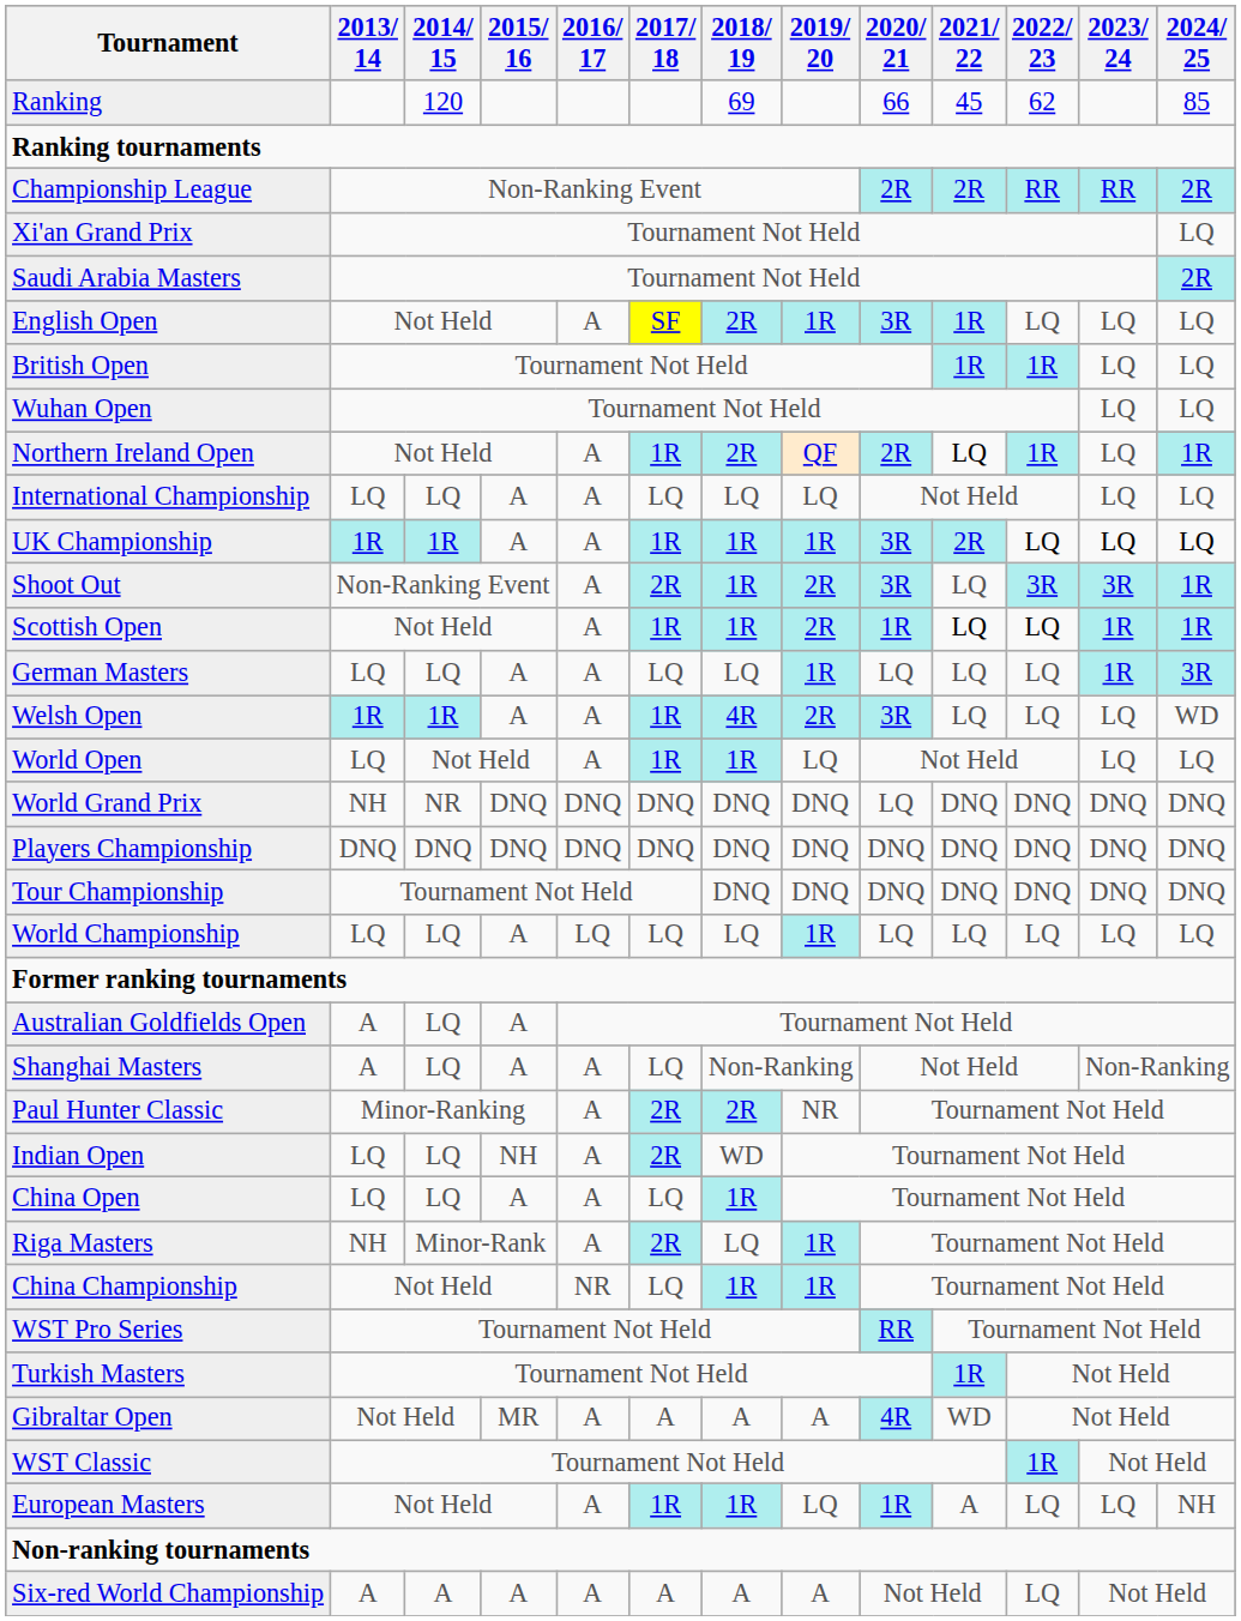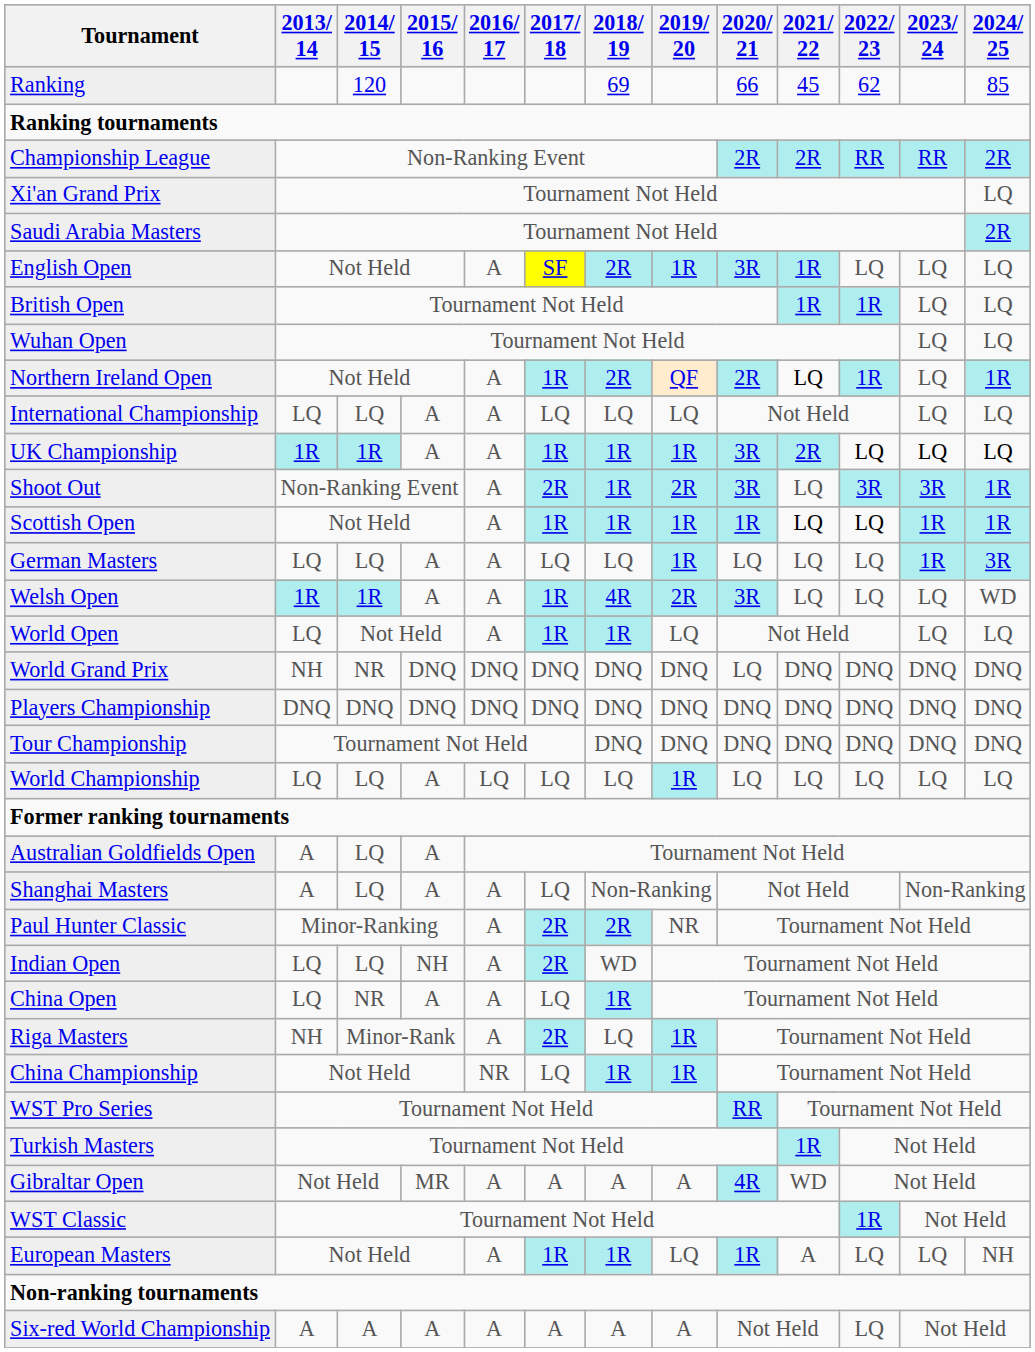 <table class="wikitable" style="font-size:85%;">
 <tr bgcolor="#efefef">
 <th>Tournament</th>
 <th><a href='#'>2013/<br>14</a></th>
 <th><a href='#'>2014/<br>15</a></th>
 <th><a href='#'>2015/<br>16</a></th>
 <th><a href='#'>2016/<br>17</a></th>
 <th><a href='#'>2017/<br>18</a></th>
 <th><a href='#'>2018/<br>19</a></th>
 <th><a href='#'>2019/<br>20</a></th>
 <th><a href='#'>2020/<br>21</a></th>
 <th><a href='#'>2021/<br>22</a></th>
 <th><a href='#'>2022/<br>23</a></th>
 <th><a href='#'>2023/<br>24</a></th>
 <th><a href='#'>2024/<br>25</a></th>
 </tr>
 <tr>
 <td style="background:#EFEFEF;"><a href='#'>Ranking</a></td>
 <td align="center"></td>
 <td align="center"><a href='#'>120</a></td>
 <td align="center"></td>
 <td align="center"></td>
 <td align="center"></td>
 <td align="center"><a href='#'>69</a></td>
 <td align="center"></td>
 <td align="center"><a href='#'>66</a></td>
 <td align="center"><a href='#'>45</a></td>
 <td align="center"><a href='#'>62</a></td>
 <td align="center"></td>
 <td align="center"><a href='#'>85</a></td>
 </tr>
 <tr>
 <td colspan="20"><strong>Ranking tournaments</strong></td>
 </tr>
 <tr>
 <td style="background:#EFEFEF;"><a href='#'>Championship League</a></td>
 <td align="center" colspan="7" style="color:#555555;">Non-Ranking Event</td>
 <td align="center" style="background:#afeeee;"><a href='#'>2R</a></td>
 <td align="center" style="background:#afeeee;"><a href='#'>2R</a></td>
 <td align="center" style="background:#afeeee;"><a href='#'>RR</a></td>
 <td align="center" style="background:#afeeee;"><a href='#'>RR</a></td>
 <td align="center" style="background:#afeeee;"><a href='#'>2R</a></td>
 </tr>
 <tr>
 <td style="background:#EFEFEF;"><a href='#'>Xi'an Grand Prix</a></td>
 <td align="center" colspan="11" style="color:#555555;">Tournament Not Held</td>
 <td align="center" style="color:#555555;">LQ</td>
 </tr>
 <tr>
 <td style="background:#EFEFEF;"><a href='#'>Saudi Arabia Masters</a></td>
 <td align="center" colspan="11" style="color:#555555;">Tournament Not Held</td>
 <td align="center" style="background:#afeeee;"><a href='#'>2R</a></td>
 </tr>
 <tr>
 <td style="background:#EFEFEF;"><a href='#'>English Open</a></td>
 <td align="center" colspan="3" style="color:#555555;">Not Held</td>
 <td align="center" style="color:#555555;">A</td>
 <td align="center" style="background:yellow;"><a href='#'>SF</a></td>
 <td align="center" style="background:#afeeee;"><a href='#'>2R</a></td>
 <td align="center" style="background:#afeeee;"><a href='#'>1R</a></td>
 <td align="center" style="background:#afeeee;"><a href='#'>3R</a></td>
 <td align="center" style="background:#afeeee;"><a href='#'>1R</a></td>
 <td align="center" style="color:#555555;">LQ</td>
 <td align="center" style="color:#555555;">LQ</td>
 <td align="center" style="color:#555555;">LQ</td>
 </tr>
 <tr>
 <td style="background:#EFEFEF;"><a href='#'>British Open</a></td>
 <td align="center" colspan="8" style="color:#555555;">Tournament Not Held</td>
 <td align="center" style="background:#afeeee;"><a href='#'>1R</a></td>
 <td align="center" style="background:#afeeee;"><a href='#'>1R</a></td>
 <td align="center" style="color:#555555;">LQ</td>
 <td align="center" style="color:#555555;">LQ</td>
 </tr>
 <tr>
 <td style="background:#EFEFEF;"><a href='#'>Wuhan Open</a></td>
 <td align="center" colspan="10" style="color:#555555;">Tournament Not Held</td>
 <td align="center" style="color:#555555;">LQ</td>
 <td align="center" style="color:#555555;">LQ</td>
 </tr>
 <tr>
 <td style="background:#EFEFEF;"><a href='#'>Northern Ireland Open</a></td>
 <td align="center" colspan="3" style="color:#555555;">Not Held</td>
 <td align="center" style="color:#555555;">A</td>
 <td align="center" style="background:#afeeee;"><a href='#'>1R</a></td>
 <td align="center" style="background:#afeeee;"><a href='#'>2R</a></td>
 <td align="center" style="background:#ffebcd;"><a href='#'>QF</a></td>
 <td align="center" style="background:#afeeee;"><a href='#'>2R</a></td>
 <td align="center" style="color:#55555;">LQ</td>
 <td align="center" style="background:#afeeee;"><a href='#'>1R</a></td>
 <td align="center" style="color:#555555;">LQ</td>
 <td align="center" style="background:#afeeee;"><a href='#'>1R</a></td>
 </tr>
 <tr>
 <td style="background:#EFEFEF;"><a href='#'>International Championship</a></td>
 <td align="center" style="color:#555555;">LQ</td>
 <td align="center" style="color:#555555;">LQ</td>
 <td align="center" style="color:#555555;">A</td>
 <td align="center" style="color:#555555;">A</td>
 <td align="center" style="color:#555555;">LQ</td>
 <td align="center" style="color:#555555;">LQ</td>
 <td align="center" style="color:#555555;">LQ</td>
 <td align="center" colspan="3" style="color:#555555;">Not Held</td>
 <td align="center" style="color:#555555;">LQ</td>
 <td align="center" style="color:#555555;">LQ</td>
 </tr>
 <tr>
 <td style="background:#EFEFEF;"><a href='#'>UK Championship</a></td>
 <td align="center" style="background:#afeeee;"><a href='#'>1R</a></td>
 <td align="center" style="background:#afeeee;"><a href='#'>1R</a></td>
 <td align="center" style="color:#555555;">A</td>
 <td align="center" style="color:#555555;">A</td>
 <td align="center" style="background:#afeeee;"><a href='#'>1R</a></td>
 <td align="center" style="background:#afeeee;"><a href='#'>1R</a></td>
 <td align="center" style="background:#afeeee;"><a href='#'>1R</a></td>
 <td align="center" style="background:#afeeee;"><a href='#'>3R</a></td>
 <td align="center" style="background:#afeeee;"><a href='#'>2R</a></td>
 <td align="center" style="color:#55555;">LQ</td>
 <td align="center" style="color:#55555;">LQ</td>
 <td align="center" style="color:#55555;">LQ</td>
 </tr>
 <tr>
 <td style="background:#EFEFEF;"><a href='#'>Shoot Out</a></td>
 <td align="center" colspan="3" style="color:#555555;">Non-Ranking Event</td>
 <td align="center" style="color:#555555;">A</td>
 <td align="center" style="background:#afeeee;"><a href='#'>2R</a></td>
 <td align="center" style="background:#afeeee;"><a href='#'>1R</a></td>
 <td align="center" style="background:#afeeee;"><a href='#'>2R</a></td>
 <td align="center" style="background:#afeeee;"><a href='#'>3R</a></td>
 <td align="center" style="color:#555555;">LQ</td>
 <td align="center" style="background:#afeeee;"><a href='#'>3R</a></td>
 <td align="center" style="background:#afeeee;"><a href='#'>3R</a></td>
 <td align="center" style="background:#afeeee;"><a href='#'>1R</a></td>
 </tr>
 <tr>
 <td style="background:#EFEFEF;"><a href='#'>Scottish Open</a></td>
 <td align="center" colspan="3" style="color:#555555;">Not Held</td>
 <td align="center" style="color:#555555;">A</td>
 <td align="center" style="background:#afeeee;"><a href='#'>1R</a></td>
 <td align="center" style="background:#afeeee;"><a href='#'>1R</a></td>
-<td align="center" style="background:#afeeee;"><a href='#'>2R</a></td>
+<td align="center" style="background:#afeeee;"><a href='#'>1R</a></td>
 <td align="center" style="background:#afeeee;"><a href='#'>1R</a></td>
 <td align="center" style="color:#55555;">LQ</td>
 <td align="center" style="color:#55555;">LQ</td>
 <td align="center" style="background:#afeeee;"><a href='#'>1R</a></td>
 <td align="center" style="background:#afeeee;"><a href='#'>1R</a></td>
 </tr>
 <tr>
 <td style="background:#EFEFEF;"><a href='#'>German Masters</a></td>
 <td align="center" style="color:#555555;">LQ</td>
 <td align="center" style="color:#555555;">LQ</td>
 <td align="center" style="color:#555555;">A</td>
 <td align="center" style="color:#555555;">A</td>
 <td align="center" style="color:#555555;">LQ</td>
 <td align="center" style="color:#555555;">LQ</td>
 <td align="center" style="background:#afeeee;"><a href='#'>1R</a></td>
 <td align="center" style="color:#555555;">LQ</td>
 <td align="center" style="color:#555555;">LQ</td>
 <td align="center" style="color:#555555;">LQ</td>
 <td align="center" style="background:#afeeee;"><a href='#'>1R</a></td>
 <td align="center" style="background:#afeeee;"><a href='#'>3R</a></td>
 </tr>
 <tr>
 <td style="background:#EFEFEF;"><a href='#'>Welsh Open</a></td>
 <td align="center" style="background:#afeeee;"><a href='#'>1R</a></td>
 <td align="center" style="background:#afeeee;"><a href='#'>1R</a></td>
 <td align="center" style="color:#555555;">A</td>
 <td align="center" style="color:#555555;">A</td>
 <td align="center" style="background:#afeeee;"><a href='#'>1R</a></td>
 <td align="center" style="background:#afeeee;"><a href='#'>4R</a></td>
 <td align="center" style="background:#afeeee;"><a href='#'>2R</a></td>
 <td align="center" style="background:#afeeee;"><a href='#'>3R</a></td>
 <td align="center" style="color:#555555;">LQ</td>
 <td align="center" style="color:#555555;">LQ</td>
 <td align="center" style="color:#555555;">LQ</td>
 <td align="center" style="color:#555555;">WD</td>
 </tr>
 <tr>
 <td style="background:#EFEFEF;"><a href='#'>World Open</a></td>
 <td align="center" style="color:#555555;">LQ</td>
 <td align="center" colspan="2" style="color:#555555;">Not Held</td>
 <td align="center" style="color:#555555;">A</td>
 <td align="center" style="background:#afeeee;"><a href='#'>1R</a></td>
 <td align="center" style="background:#afeeee;"><a href='#'>1R</a></td>
 <td align="center" style="color:#555555;">LQ</td>
 <td align="center" colspan="3" style="color:#555555;">Not Held</td>
 <td align="center" style="color:#555555;">LQ</td>
 <td align="center" style="color:#555555;">LQ</td>
 </tr>
 <tr>
 <td style="background:#EFEFEF;"><a href='#'>World Grand Prix</a></td>
 <td align="center" style="color:#555555;">NH</td>
 <td align="center" style="color:#555555;">NR</td>
 <td align="center" style="color:#555555;">DNQ</td>
 <td align="center" style="color:#555555;">DNQ</td>
 <td align="center" style="color:#555555;">DNQ</td>
 <td align="center" style="color:#555555;">DNQ</td>
 <td align="center" style="color:#555555;">DNQ</td>
 <td align="center" style="color:#555555;">LQ</td>
 <td align="center" style="color:#555555;">DNQ</td>
 <td align="center" style="color:#555555;">DNQ</td>
 <td align="center" style="color:#555555;">DNQ</td>
 <td align="center" style="color:#555555;">DNQ</td>
 </tr>
 <tr>
 <td style="background:#EFEFEF;"><a href='#'>Players Championship</a></td>
 <td align="center" style="color:#555555;">DNQ</td>
 <td align="center" style="color:#555555;">DNQ</td>
 <td align="center" style="color:#555555;">DNQ</td>
 <td align="center" style="color:#555555;">DNQ</td>
 <td align="center" style="color:#555555;">DNQ</td>
 <td align="center" style="color:#555555;">DNQ</td>
 <td align="center" style="color:#555555;">DNQ</td>
 <td align="center" style="color:#555555;">DNQ</td>
 <td align="center" style="color:#555555;">DNQ</td>
 <td align="center" style="color:#555555;">DNQ</td>
 <td align="center" style="color:#555555;">DNQ</td>
 <td align="center" style="color:#555555;">DNQ</td>
 </tr>
 <tr>
 <td style="background:#EFEFEF;"><a href='#'>Tour Championship</a></td>
 <td align="center" colspan="5" style="color:#555555;">Tournament Not Held</td>
 <td align="center" style="color:#555555;">DNQ</td>
 <td align="center" style="color:#555555;">DNQ</td>
 <td align="center" style="color:#555555;">DNQ</td>
 <td align="center" style="color:#555555;">DNQ</td>
 <td align="center" style="color:#555555;">DNQ</td>
 <td align="center" style="color:#555555;">DNQ</td>
 <td align="center" style="color:#555555;">DNQ</td>
 </tr>
 <tr>
 <td style="background:#EFEFEF;"><a href='#'>World Championship</a></td>
 <td align="center" style="color:#555555;">LQ</td>
 <td align="center" style="color:#555555;">LQ</td>
 <td align="center" style="color:#555555;">A</td>
 <td align="center" style="color:#555555;">LQ</td>
 <td align="center" style="color:#555555;">LQ</td>
 <td align="center" style="color:#555555;">LQ</td>
 <td align="center" style="background:#afeeee;"><a href='#'>1R</a></td>
 <td align="center" style="color:#555555;">LQ</td>
 <td align="center" style="color:#555555;">LQ</td>
 <td align="center" style="color:#555555;">LQ</td>
 <td align="center" style="color:#555555;">LQ</td>
 <td align="center" style="color:#555555;">LQ</td>
 </tr>
 <tr>
 <td colspan="20"><strong>Former ranking tournaments</strong></td>
 </tr>
 <tr>
 <td style="background:#EFEFEF;"><a href='#'>Australian Goldfields Open</a></td>
 <td align="center" style="color:#555555;">A</td>
 <td align="center" style="color:#555555;">LQ</td>
 <td align="center" style="color:#555555;">A</td>
 <td align="center" colspan="20" style="color:#555555;">Tournament Not Held</td>
 </tr>
 <tr>
 <td style="background:#EFEFEF;"><a href='#'>Shanghai Masters</a></td>
 <td align="center" style="color:#555555;">A</td>
 <td align="center" style="color:#555555;">LQ</td>
 <td align="center" style="color:#555555;">A</td>
 <td align="center" style="color:#555555;">A</td>
 <td align="center" style="color:#555555;">LQ</td>
 <td align="center" colspan="2" style="color:#555555;">Non-Ranking</td>
 <td align="center" colspan="3" style="color:#555555;">Not Held</td>
 <td align="center" colspan="2" style="color:#555555;">Non-Ranking</td>
 </tr>
 <tr>
 <td style="background:#EFEFEF;"><a href='#'>Paul Hunter Classic</a></td>
 <td align="center" colspan="3" style="color:#555555;">Minor-Ranking</td>
 <td align="center" style="color:#555555;">A</td>
 <td align="center" style="background:#afeeee;"><a href='#'>2R</a></td>
 <td align="center" style="background:#afeeee;"><a href='#'>2R</a></td>
 <td align="center" style="color:#555555;">NR</td>
 <td align="center" colspan="20" style="color:#555555;">Tournament Not Held</td>
 </tr>
 <tr>
 <td style="background:#EFEFEF;"><a href='#'>Indian Open</a></td>
 <td align="center" style="color:#555555;">LQ</td>
 <td align="center" style="color:#555555;">LQ</td>
 <td align="center" style="color:#555555;">NH</td>
 <td align="center" style="color:#555555;">A</td>
 <td align="center" style="background:#afeeee;"><a href='#'>2R</a></td>
 <td align="center" style="color:#555555;">WD</td>
 <td align="center" colspan="20" style="color:#555555;">Tournament Not Held</td>
 </tr>
 <tr>
 <td style="background:#EFEFEF;"><a href='#'>China Open</a></td>
 <td align="center" style="color:#555555;">LQ</td>
-<td align="center" style="color:#555555;">LQ</td>
+<td align="center" style="color:#555555;">NR</td>
 <td align="center" style="color:#555555;">A</td>
 <td align="center" style="color:#555555;">A</td>
 <td align="center" style="color:#555555;">LQ</td>
 <td align="center" style="background:#afeeee;"><a href='#'>1R</a></td>
 <td align="center" colspan="20" style="color:#555555;">Tournament Not Held</td>
 </tr>
 <tr>
 <td style="background:#EFEFEF;"><a href='#'>Riga Masters</a></td>
 <td align="center" style="color:#555555;">NH</td>
 <td align="center" colspan="2" style="color:#555555;">Minor-Rank</td>
 <td align="center" style="color:#555555;">A</td>
 <td align="center" style="background:#afeeee;"><a href='#'>2R</a></td>
 <td align="center" style="color:#555555;">LQ</td>
 <td align="center" style="background:#afeeee;"><a href='#'>1R</a></td>
 <td align="center" colspan="20" style="color:#555555;">Tournament Not Held</td>
 </tr>
 <tr>
 <td style="background:#EFEFEF;"><a href='#'>China Championship</a></td>
 <td align="center" colspan="3" style="color:#555555;">Not Held</td>
 <td align="center" style="color:#555555;">NR</td>
 <td align="center" style="color:#555555;">LQ</td>
 <td align="center" style="background:#afeeee;"><a href='#'>1R</a></td>
 <td align="center" style="background:#afeeee;"><a href='#'>1R</a></td>
 <td align="center" colspan="20" style="color:#555555;">Tournament Not Held</td>
 </tr>
 <tr>
 <td style="background:#EFEFEF;"><a href='#'>WST Pro Series</a></td>
 <td align="center" colspan="7" style="color:#555555;">Tournament Not Held</td>
 <td align="center" style="background:#afeeee;"><a href='#'>RR</a></td>
 <td align="center" colspan="20" style="color:#555555;">Tournament Not Held</td>
 </tr>
 <tr>
 <td style="background:#EFEFEF;"><a href='#'>Turkish Masters</a></td>
 <td align="center" colspan="8" style="color:#555555;">Tournament Not Held</td>
 <td align="center" style="background:#afeeee;"><a href='#'>1R</a></td>
 <td align="center" colspan="3" style="color:#555555;">Not Held</td>
 </tr>
 <tr>
 <td style="background:#EFEFEF;"><a href='#'>Gibraltar Open</a></td>
 <td align="center" colspan="2" style="color:#555555;">Not Held</td>
 <td align="center" style="color:#555555;">MR</td>
 <td align="center" style="color:#555555;">A</td>
 <td align="center" style="color:#555555;">A</td>
 <td align="center" style="color:#555555;">A</td>
 <td align="center" style="color:#555555;">A</td>
 <td align="center" style="background:#afeeee;"><a href='#'>4R</a></td>
 <td align="center" style="color:#555555;">WD</td>
 <td align="center" colspan="3" style="color:#555555;">Not Held</td>
 </tr>
 <tr>
 <td style="background:#EFEFEF;"><a href='#'>WST Classic</a></td>
 <td align="center" colspan="9" style="color:#555555;">Tournament Not Held</td>
 <td align="center" style="background:#afeeee;"><a href='#'>1R</a></td>
 <td align="center" colspan="2" style="color:#555555;">Not Held</td>
 </tr>
 <tr>
 <td style="background:#EFEFEF;"><a href='#'>European Masters</a></td>
 <td align="center" colspan="3" style="color:#555555;">Not Held</td>
 <td align="center" style="color:#555555;">A</td>
 <td align="center" style="background:#afeeee;"><a href='#'>1R</a></td>
 <td align="center" style="background:#afeeee;"><a href='#'>1R</a></td>
 <td align="center" style="color:#555555;">LQ</td>
 <td align="center" style="background:#afeeee;"><a href='#'>1R</a></td>
 <td align="center" style="color:#555555;">A</td>
 <td align="center" style="color:#555555;">LQ</td>
 <td align="center" style="color:#555555;">LQ</td>
 <td align="center" style="color:#555555;">NH</td>
 </tr>
 <tr>
 <td colspan="20"><strong>Non-ranking tournaments</strong></td>
 </tr>
 <tr>
 <td style="background:#EFEFEF;"><a href='#'>Six-red World Championship</a></td>
 <td align="center" style="color:#555555;">A</td>
 <td align="center" style="color:#555555;">A</td>
 <td align="center" style="color:#555555;">A</td>
 <td align="center" style="color:#555555;">A</td>
 <td align="center" style="color:#555555;">A</td>
 <td align="center" style="color:#555555;">A</td>
 <td align="center" style="color:#555555;">A</td>
 <td align="center" colspan="2" style="color:#555555;">Not Held</td>
 <td align="center" style="color:#555555;">LQ</td>
 <td align="center" colspan="2" style="color:#555555;">Not Held</td>
 </tr>
 </table>
